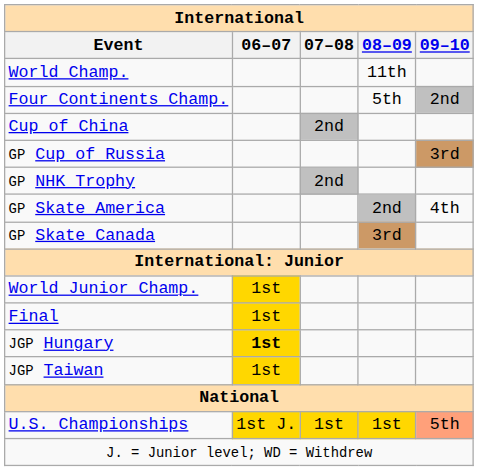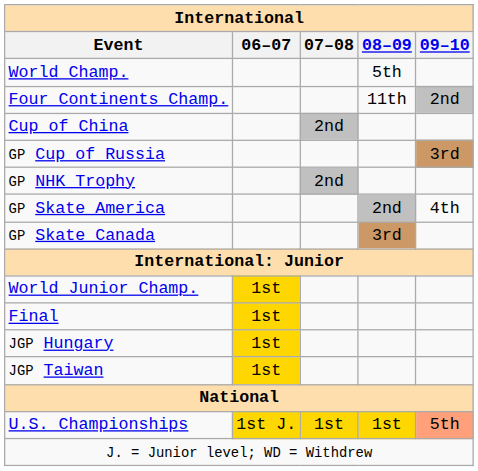 <table class="wikitable" style="text-align:center">
 <tr>
 <th style="background-color: #ffdead; " colspan=5 align=center><strong>International</strong></th>
 </tr>
 <tr>
 <th>Event</th>
 <th>06–07</th>
 <th>07–08</th>
 <th><a href='#'>08–09</a></th>
 <th><a href='#'>09–10</a></th>
 </tr>
 <tr>
 <td align=left><a href='#'>World Champ.</a></td>
 <td></td>
 <td></td>
-<td>11th</td>
+<td>5th</td>
 <td></td>
 </tr>
 <tr>
 <td align=left><a href='#'>Four Continents Champ.</a></td>
 <td></td>
 <td></td>
-<td>5th</td>
+<td>11th</td>
 <td bgcolor=silver>2nd</td>
 </tr>
 <tr>
 <td align=left> <a href='#'>Cup of China</a></td>
 <td></td>
 <td bgcolor=silver>2nd</td>
 <td></td>
 <td></td>
 </tr>
 <tr>
 <td align=left><small>GP</small> <a href='#'>Cup of Russia</a></td>
 <td></td>
 <td></td>
 <td></td>
 <td bgcolor=cc9966>3rd</td>
 </tr>
 <tr>
 <td align=left><small>GP</small> <a href='#'>NHK Trophy</a></td>
 <td></td>
 <td bgcolor=silver>2nd</td>
 <td></td>
 <td></td>
 </tr>
 <tr>
 <td align=left><small>GP</small> <a href='#'>Skate America</a></td>
 <td></td>
 <td></td>
 <td bgcolor=silver>2nd</td>
 <td>4th</td>
 </tr>
 <tr>
 <td align=left><small>GP</small> <a href='#'>Skate Canada</a></td>
 <td></td>
 <td></td>
 <td bgcolor=cc9966>3rd</td>
 <td></td>
 </tr>
 <tr>
 <th style="background-color: #ffdead; " colspan=5 align=center><strong>International: Junior</strong></th>
 </tr>
 <tr>
 <td align=left><a href='#'>World Junior Champ.</a></td>
 <td bgcolor=gold>1st</td>
 <td></td>
 <td></td>
 <td></td>
 </tr>
 <tr>
 <td align=left> <a href='#'>Final</a></td>
 <td bgcolor=gold>1st</td>
 <td></td>
 <td></td>
 <td></td>
 </tr>
 <tr>
 <td align=left><small>JGP</small> <a href='#'>Hungary</a></td>
-<td bgcolor=gold><strong>1st</strong></td>
+<td bgcolor=gold>1st</td>
 <td></td>
 <td></td>
 <td></td>
 </tr>
 <tr>
 <td align=left><small>JGP</small> <a href='#'>Taiwan</a></td>
 <td bgcolor=gold>1st</td>
 <td></td>
 <td></td>
 <td></td>
 </tr>
 <tr>
 <th style="background-color: #ffdead; " colspan=5 align=center><strong>National</strong></th>
 </tr>
 <tr>
 <td align=left><a href='#'>U.S. Championships</a></td>
 <td bgcolor=gold>1st J.</td>
 <td bgcolor=gold>1st</td>
 <td bgcolor=gold>1st</td>
 <td style="background: lightsalmon;">5th</td>
 </tr>
 <tr>
 <td colspan=5 align=center><small> J. = Junior level; WD = Withdrew </small></td>
 </tr>
 </table>
